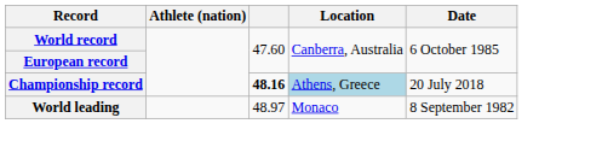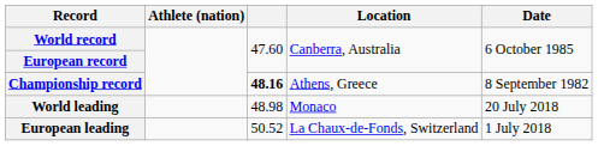 <table class="wikitable">
 <tr>
 <th scope="col">Record</th>
 <th scope="col">Athlete (nation)</th>
 <th scope="col"></th>
 <th scope="col">Location</th>
 <th scope="col">Date</th>
 </tr>
 <tr>
 <th scope="row"><a href='#'>World record</a></th>
 <td rowspan="3"></td>
 <td rowspan="2">47.60</td>
 <td rowspan="2"><a href='#'>Canberra</a>, Australia</td>
 <td rowspan="2">6 October 1985</td>
 </tr>
 <tr>
 <th scope="row"><a href='#'>European record</a></th>
 </tr>
 <tr>
 <th scope="row"><a href='#'>Championship record</a></th>
 <td><strong>48.16</strong></td>
-<td style="background: lightblue;"><a href='#'>Athens</a>, Greece</td>
-<td>20 July 2018</td>
+<td><a href='#'>Athens</a>, Greece</td>
+<td>8 September 1982</td>
 </tr>
 <tr>
 <th scope="row">World leading</th>
 <td></td>
-<td>48.97</td>
+<td>48.98</td>
 <td><a href='#'>Monaco</a></td>
-<td>8 September 1982</td>
+<td>20 July 2018</td>
+</tr>
+<tr>
+<th scope="row">European leading</th>
+<td></td>
+<td>50.52</td>
+<td><a href='#'>La Chaux-de-Fonds</a>, Switzerland</td>
+<td>1 July 2018</td>
 </tr>
 </table>
